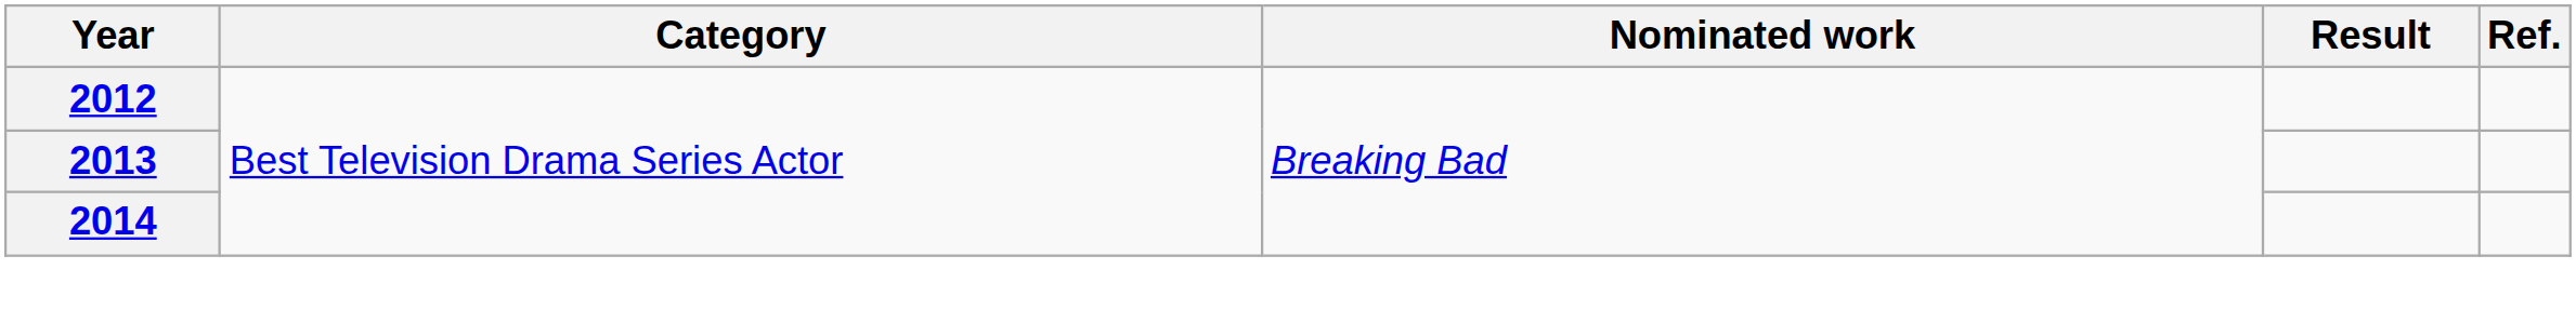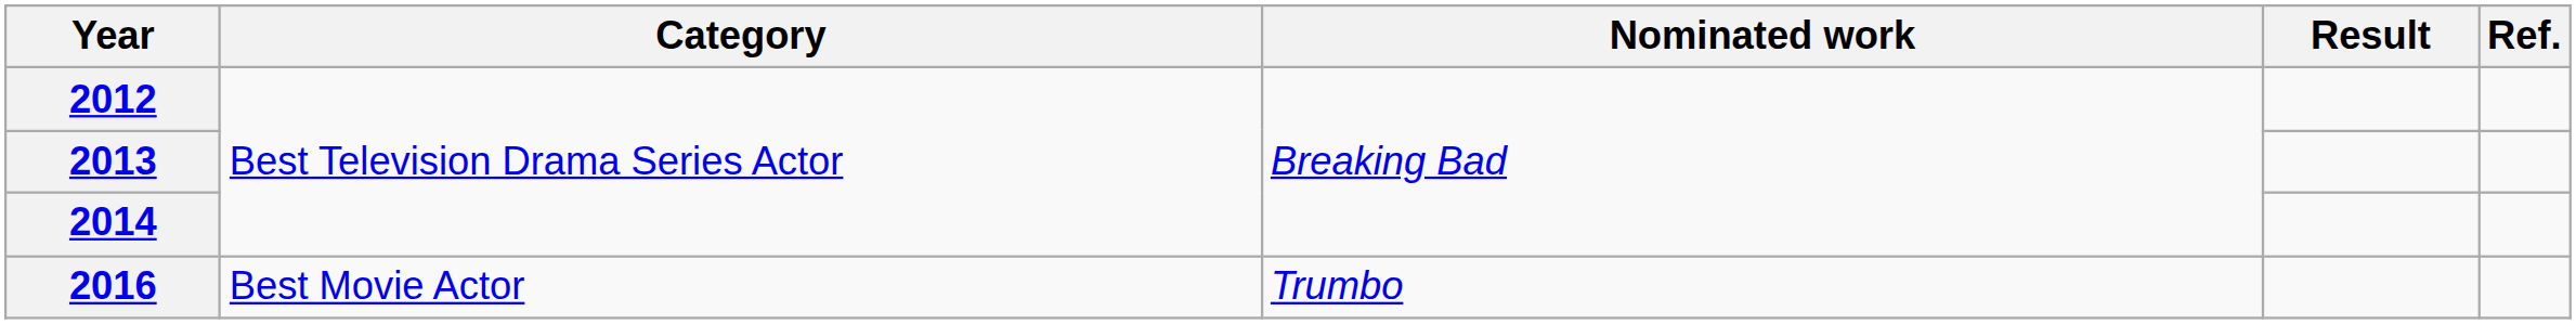 <table class=wikitable>
 <tr>
 <th scope="col" style="width:5em;">Year</th>
 <th scope="col" style="width:26em;">Category</th>
 <th scope="col" style="width:25em;">Nominated work</th>
 <th scope="col" style="width:5em;">Result</th>
 <th>Ref.</th>
 </tr>
 <tr>
 <th Scope=row><a href='#'>2012</a></th>
 <td rowspan="3"><a href='#'>Best Television Drama Series Actor</a></td>
 <td rowspan="3"><em><a href='#'>Breaking Bad</a></em></td>
 <td></td>
 <td style="text-align:center;"></td>
 </tr>
 <tr>
 <th Scope=row><a href='#'>2013</a></th>
 <td></td>
 <td style="text-align:center;"></td>
 </tr>
 <tr>
 <th Scope=row><a href='#'>2014</a></th>
 <td></td>
 <td style="text-align:center;"></td>
 </tr>
+<tr>
+<th Scope=row><a href='#'>2016</a></th>
+<td><a href='#'>Best Movie Actor</a></td>
+<td><em><a href='#'>Trumbo</a></em></td>
+<td></td>
+<td style="text-align:center;"></td>
+</tr>
 </table>
